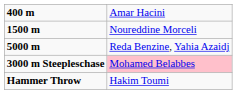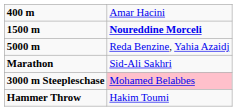 <table class="wikitable">
 <tr>
 <td><strong>400 m</strong></td>
 <td><a href='#'>Amar Hacini</a></td>
 </tr>
 <tr>
 <td><strong>1500 m</strong></td>
-<td><a href='#'>Noureddine Morceli</a></td>
+<td><strong><a href='#'>Noureddine Morceli</a></strong></td>
 </tr>
 <tr>
 <td><strong>5000 m</strong></td>
 <td><a href='#'>Reda Benzine</a>, <a href='#'>Yahia Azaidj</a></td>
+</tr>
+<tr>
+<td><strong>Marathon</strong></td>
+<td><a href='#'>Sid-Ali Sakhri</a></td>
 </tr>
 <tr>
 <td><strong>3000 m Steepleschase</strong></td>
 <td style="background: pink;"><a href='#'>Mohamed Belabbes</a></td>
 </tr>
 <tr>
 <td><strong>Hammer Throw</strong></td>
 <td><a href='#'>Hakim Toumi</a></td>
 </tr>
 </table>
